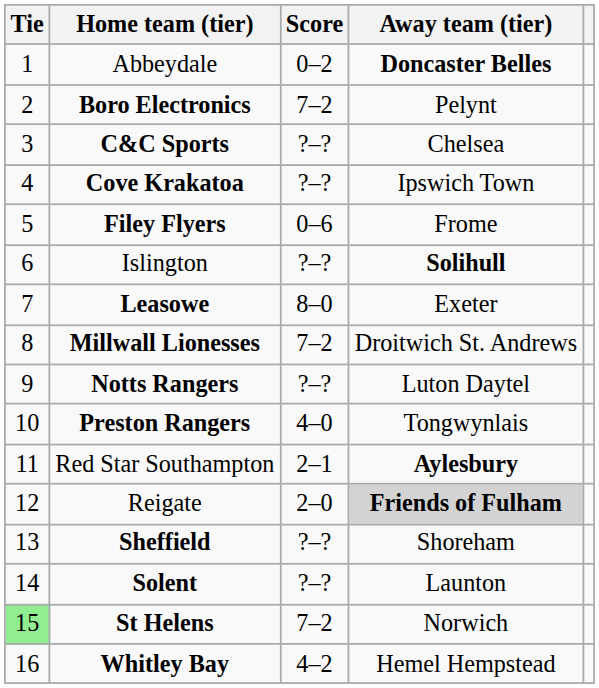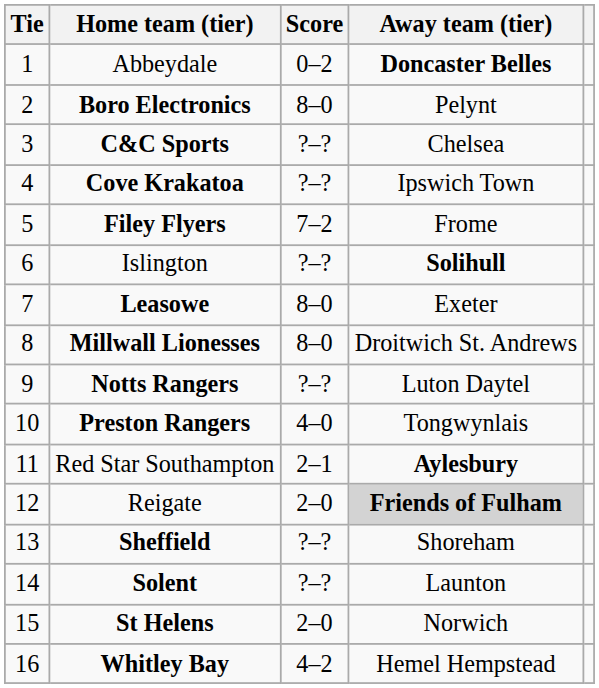 <table class="wikitable" style="text-align:center; font-size:85%">
 <tr>
 <th>Tie</th>
 <th>Home team (tier)</th>
 <th>Score</th>
 <th>Away team (tier)</th>
 <th></th>
 </tr>
 <tr>
 <td align="center">1</td>
 <td>Abbeydale</td>
 <td align="center">0–2</td>
 <td><strong>Doncaster Belles</strong></td>
 <td></td>
 </tr>
 <tr>
 <td align="center">2</td>
 <td><strong>Boro Electronics</strong></td>
-<td align="center">7–2</td>
+<td align="center">8–0</td>
 <td>Pelynt</td>
 <td></td>
 </tr>
 <tr>
 <td align="center">3</td>
 <td><strong>C&C Sports</strong></td>
 <td align="center">?–?</td>
 <td>Chelsea</td>
 <td></td>
 </tr>
 <tr>
 <td align="center">4</td>
 <td><strong>Cove Krakatoa</strong></td>
 <td align="center">?–?</td>
 <td>Ipswich Town</td>
 <td></td>
 </tr>
 <tr>
 <td align="center">5</td>
 <td><strong>Filey Flyers</strong></td>
-<td align="center">0–6</td>
+<td align="center">7–2</td>
 <td>Frome</td>
 <td></td>
 </tr>
 <tr>
 <td align="center">6</td>
 <td>Islington</td>
 <td align="center">?–?</td>
 <td><strong>Solihull</strong></td>
 <td></td>
 </tr>
 <tr>
 <td align="center">7</td>
 <td><strong>Leasowe</strong></td>
 <td align="center">8–0</td>
 <td>Exeter</td>
 <td></td>
 </tr>
 <tr>
 <td align="center">8</td>
 <td><strong>Millwall Lionesses</strong></td>
-<td align="center">7–2</td>
+<td align="center">8–0</td>
 <td>Droitwich St. Andrews</td>
 <td></td>
 </tr>
 <tr>
 <td align="center">9</td>
 <td><strong>Notts Rangers</strong></td>
 <td align="center">?–?</td>
 <td>Luton Daytel</td>
 <td></td>
 </tr>
 <tr>
 <td align="center">10</td>
 <td><strong>Preston Rangers</strong></td>
 <td align="center">4–0</td>
 <td>Tongwynlais</td>
 <td></td>
 </tr>
 <tr>
 <td align="center">11</td>
 <td>Red Star Southampton</td>
 <td align="center">2–1</td>
 <td><strong>Aylesbury</strong></td>
 <td></td>
 </tr>
 <tr>
 <td align="center">12</td>
 <td>Reigate</td>
 <td align="center">2–0</td>
 <td style="background: lightgrey;"><strong>Friends of Fulham</strong></td>
 <td></td>
 </tr>
 <tr>
 <td align="center">13</td>
 <td><strong>Sheffield</strong></td>
 <td align="center">?–?</td>
 <td>Shoreham</td>
 <td></td>
 </tr>
 <tr>
 <td align="center">14</td>
 <td><strong>Solent</strong></td>
 <td align="center">?–?</td>
 <td>Launton</td>
 <td></td>
 </tr>
 <tr>
-<td align="center" style="background: lightgreen;">15</td>
+<td align="center">15</td>
 <td><strong>St Helens</strong></td>
-<td align="center">7–2</td>
+<td align="center">2–0</td>
 <td>Norwich</td>
 <td></td>
 </tr>
 <tr>
 <td align="center">16</td>
 <td><strong>Whitley Bay</strong></td>
 <td align="center">4–2</td>
 <td>Hemel Hempstead</td>
 <td></td>
 </tr>
 </table>
